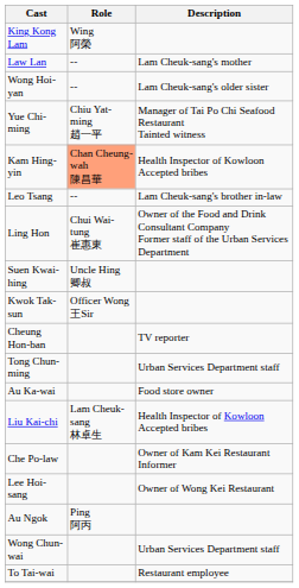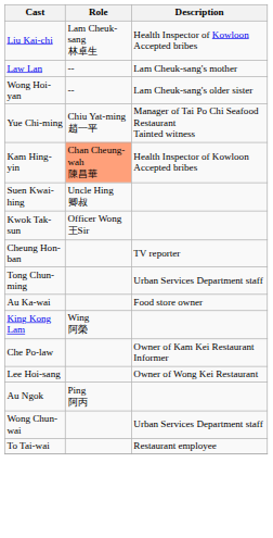 <table class="wikitable" style="width:60%; font-size: 14px;">
 <tr>
 <th>Cast</th>
 <th>Role</th>
 <th>Description</th>
 </tr>
 <tr>
-<td><a href='#'>King Kong Lam</a></td>
-<td>Wing<br>阿榮</td>
-<td></td>
+<td><a href='#'>Liu Kai-chi</a></td>
+<td>Lam Cheuk-sang<br>林卓生</td>
+<td>Health Inspector of <a href='#'>Kowloon</a><br>Accepted bribes</td>
 </tr>
 <tr>
 <td><a href='#'>Law Lan</a></td>
 <td>--</td>
 <td>Lam Cheuk-sang's mother</td>
 </tr>
 <tr>
 <td>Wong Hoi-yan</td>
 <td>--</td>
 <td>Lam Cheuk-sang's older sister</td>
 </tr>
 <tr>
 <td>Yue Chi-ming</td>
 <td>Chiu Yat-ming<br>趙一平</td>
 <td>Manager of Tai Po Chi Seafood Restaurant<br>Tainted witness</td>
 </tr>
 <tr>
 <td>Kam Hing-yin</td>
 <td style="background: lightsalmon;">Chan Cheung-wah<br>陳昌華</td>
 <td>Health Inspector of Kowloon<br>Accepted bribes</td>
-</tr>
-<tr>
-<td>Leo Tsang</td>
-<td>--</td>
-<td>Lam Cheuk-sang's brother in-law</td>
-</tr>
-<tr>
-<td>Ling Hon</td>
-<td>Chui Wai-tung<br>崔惠東</td>
-<td>Owner of the Food and Drink Consultant Company<br>Former staff of the Urban Services Department</td>
 </tr>
 <tr>
 <td>Suen Kwai-hing</td>
 <td>Uncle Hing<br>卿叔</td>
 <td></td>
 </tr>
 <tr>
 <td>Kwok Tak-sun</td>
 <td>Officer Wong<br>王Sir</td>
 <td></td>
 </tr>
 <tr>
 <td>Cheung Hon-ban</td>
 <td></td>
 <td>TV reporter</td>
 </tr>
 <tr>
 <td>Tong Chun-ming</td>
 <td></td>
 <td>Urban Services Department staff</td>
 </tr>
 <tr>
 <td>Au Ka-wai</td>
 <td></td>
 <td>Food store owner</td>
 </tr>
 <tr>
-<td><a href='#'>Liu Kai-chi</a></td>
-<td>Lam Cheuk-sang<br>林卓生</td>
-<td>Health Inspector of <a href='#'>Kowloon</a><br>Accepted bribes</td>
+<td><a href='#'>King Kong Lam</a></td>
+<td>Wing<br>阿榮</td>
+<td></td>
 </tr>
 <tr>
 <td>Che Po-law</td>
 <td></td>
 <td>Owner of Kam Kei Restaurant<br>Informer</td>
 </tr>
 <tr>
 <td>Lee Hoi-sang</td>
 <td></td>
 <td>Owner of Wong Kei Restaurant</td>
 </tr>
 <tr>
 <td>Au Ngok</td>
 <td>Ping<br>阿丙</td>
 <td></td>
 </tr>
 <tr>
 <td>Wong Chun-wai</td>
 <td></td>
 <td>Urban Services Department staff</td>
 </tr>
 <tr>
 <td>To Tai-wai</td>
 <td></td>
 <td>Restaurant employee</td>
 </tr>
 <tr>
 </tr>
 </table>
